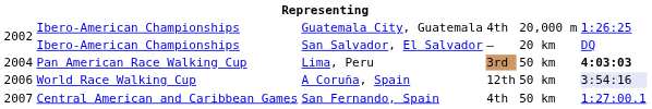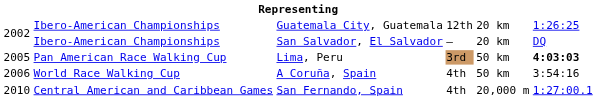 <table>
 <tr>
 <th colspan="6">Representing </th>
 </tr>
 <tr>
 <td rowspan=2>2002</td>
 <td><a href='#'>Ibero-American Championships</a></td>
 <td><a href='#'>Guatemala City</a>, Guatemala</td>
-<td>4th</td>
-<td>20,000 m</td>
+<td>12th</td>
+<td>20 km</td>
 <td><a href='#'>1:26:25</a></td>
 </tr>
 <tr>
 <td><a href='#'>Ibero-American Championships</a></td>
 <td><a href='#'>San Salvador</a>, <a href='#'>El Salvador</a></td>
 <td>—</td>
 <td>20 km</td>
 <td><a href='#'>DQ</a></td>
 </tr>
 <tr>
-<td>2004</td>
+<td>2005</td>
 <td><a href='#'>Pan American Race Walking Cup</a></td>
 <td><a href='#'>Lima</a>, Peru</td>
 <td bgcolor="cc9966">3rd</td>
 <td>50 km</td>
 <td><strong>4:03:03</strong></td>
 </tr>
 <tr>
 <td>2006</td>
 <td><a href='#'>World Race Walking Cup</a></td>
 <td><a href='#'>A Coruña</a>, <a href='#'>Spain</a></td>
-<td>12th</td>
+<td>4th</td>
 <td>50 km</td>
-<td style="background: lavender;">3:54:16</td>
+<td>3:54:16</td>
 </tr>
 <tr>
-<td>2007</td>
+<td>2010</td>
 <td><a href='#'>Central American and Caribbean Games</a></td>
 <td><a href='#'>San Fernando, Spain</a></td>
 <td>4th</td>
-<td>50 km</td>
+<td>20,000 m</td>
 <td><a href='#'>1:27:00.1</a></td>
 </tr>
 </table>
